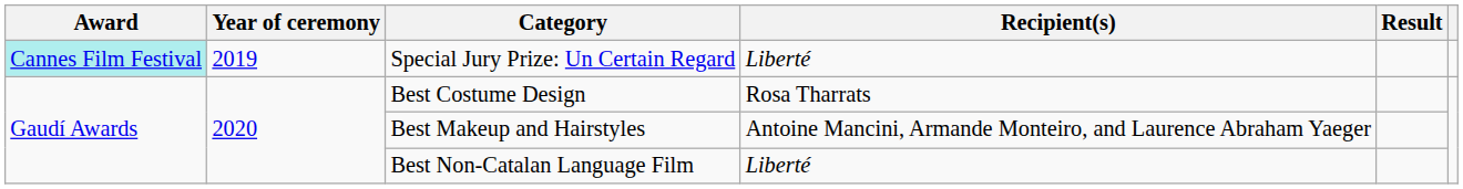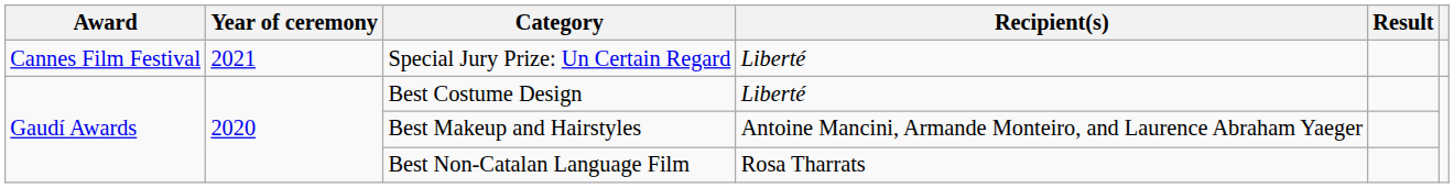 <table class="wikitable plainrowheaders sortable">
 <tr>
 <th scope="col">Award</th>
 <th scope="col">Year of ceremony</th>
 <th scope="col">Category</th>
 <th scope="col">Recipient(s)</th>
 <th scope="col">Result</th>
 <th scope="col" class="unsortable"></th>
 </tr>
 <tr>
-<td style="background: paleturquoise;"><a href='#'>Cannes Film Festival</a></td>
-<td><a href='#'>2019</a></td>
+<td><a href='#'>Cannes Film Festival</a></td>
+<td><a href='#'>2021</a></td>
 <td>Special Jury Prize: <a href='#'>Un Certain Regard</a></td>
 <td><em>Liberté</em></td>
 <td></td>
 <td></td>
 </tr>
 <tr>
 <td rowspan="3"><a href='#'>Gaudí Awards</a></td>
 <td rowspan="3"><a href='#'>2020</a></td>
 <td>Best Costume Design</td>
-<td>Rosa Tharrats</td>
+<td><em>Liberté</em></td>
 <td></td>
 <td rowspan="3"></td>
 </tr>
 <tr>
 <td>Best Makeup and Hairstyles</td>
 <td>Antoine Mancini, Armande Monteiro, and Laurence Abraham Yaeger</td>
 <td></td>
 </tr>
 <tr>
 <td>Best Non-Catalan Language Film</td>
-<td><em>Liberté</em></td>
+<td>Rosa Tharrats</td>
 <td></td>
 </tr>
 </table>
